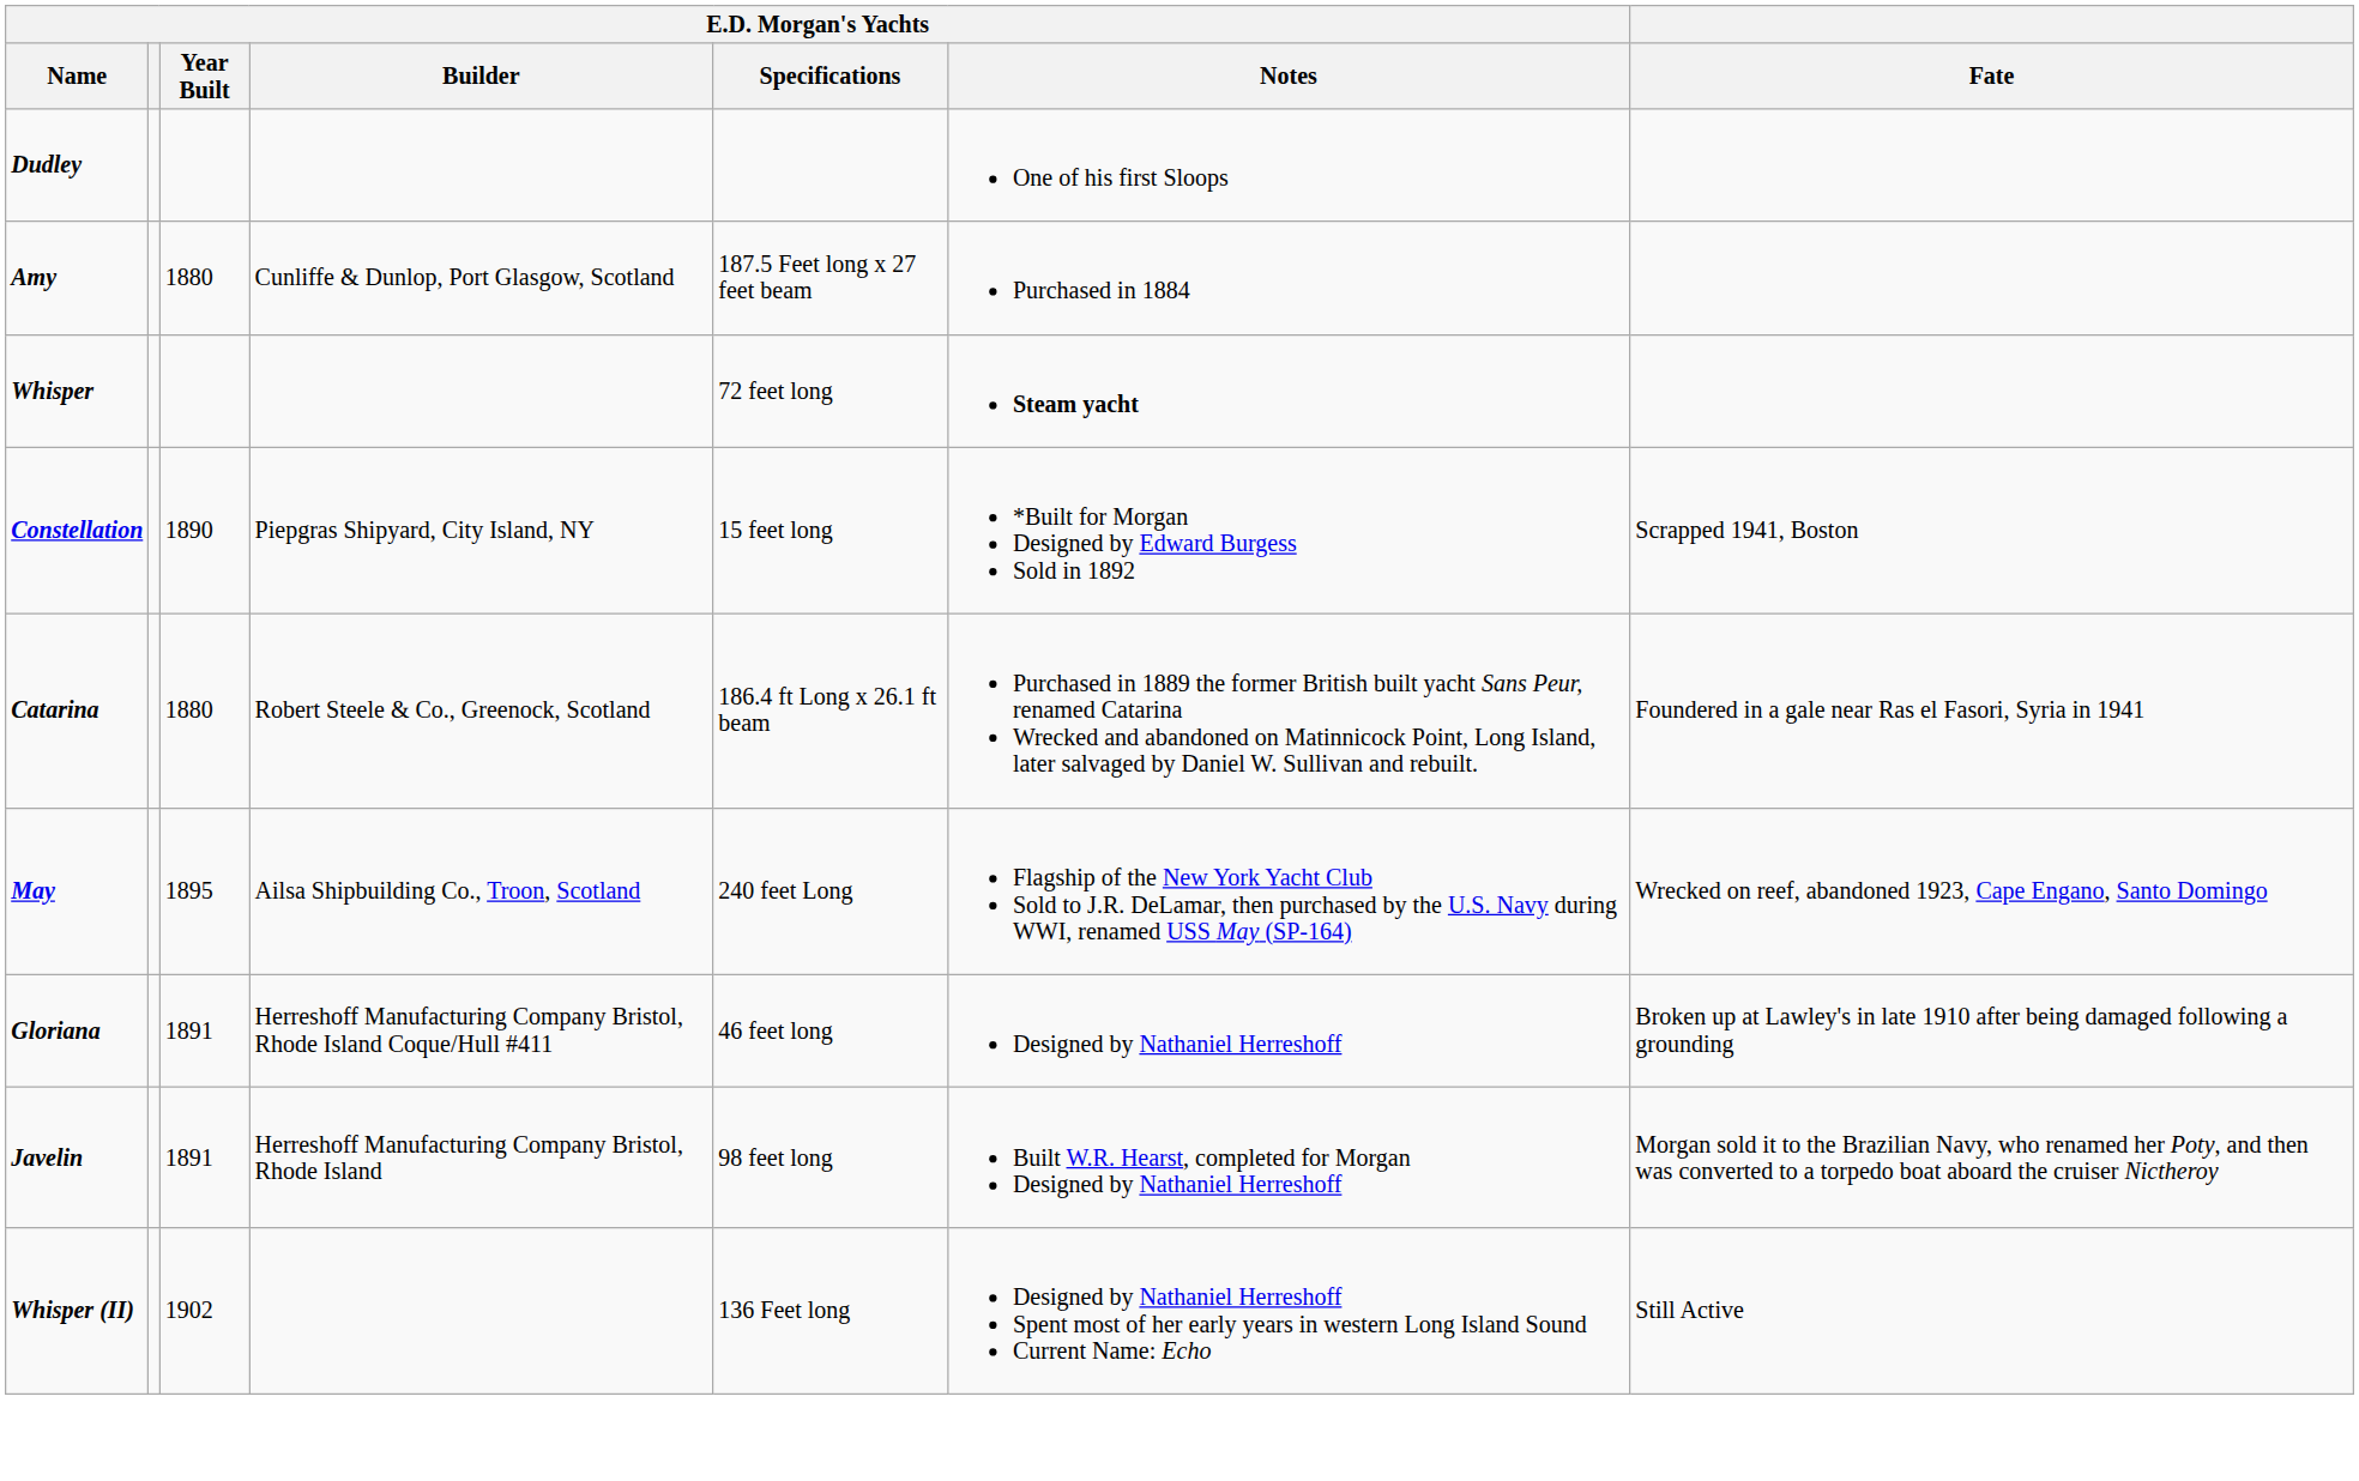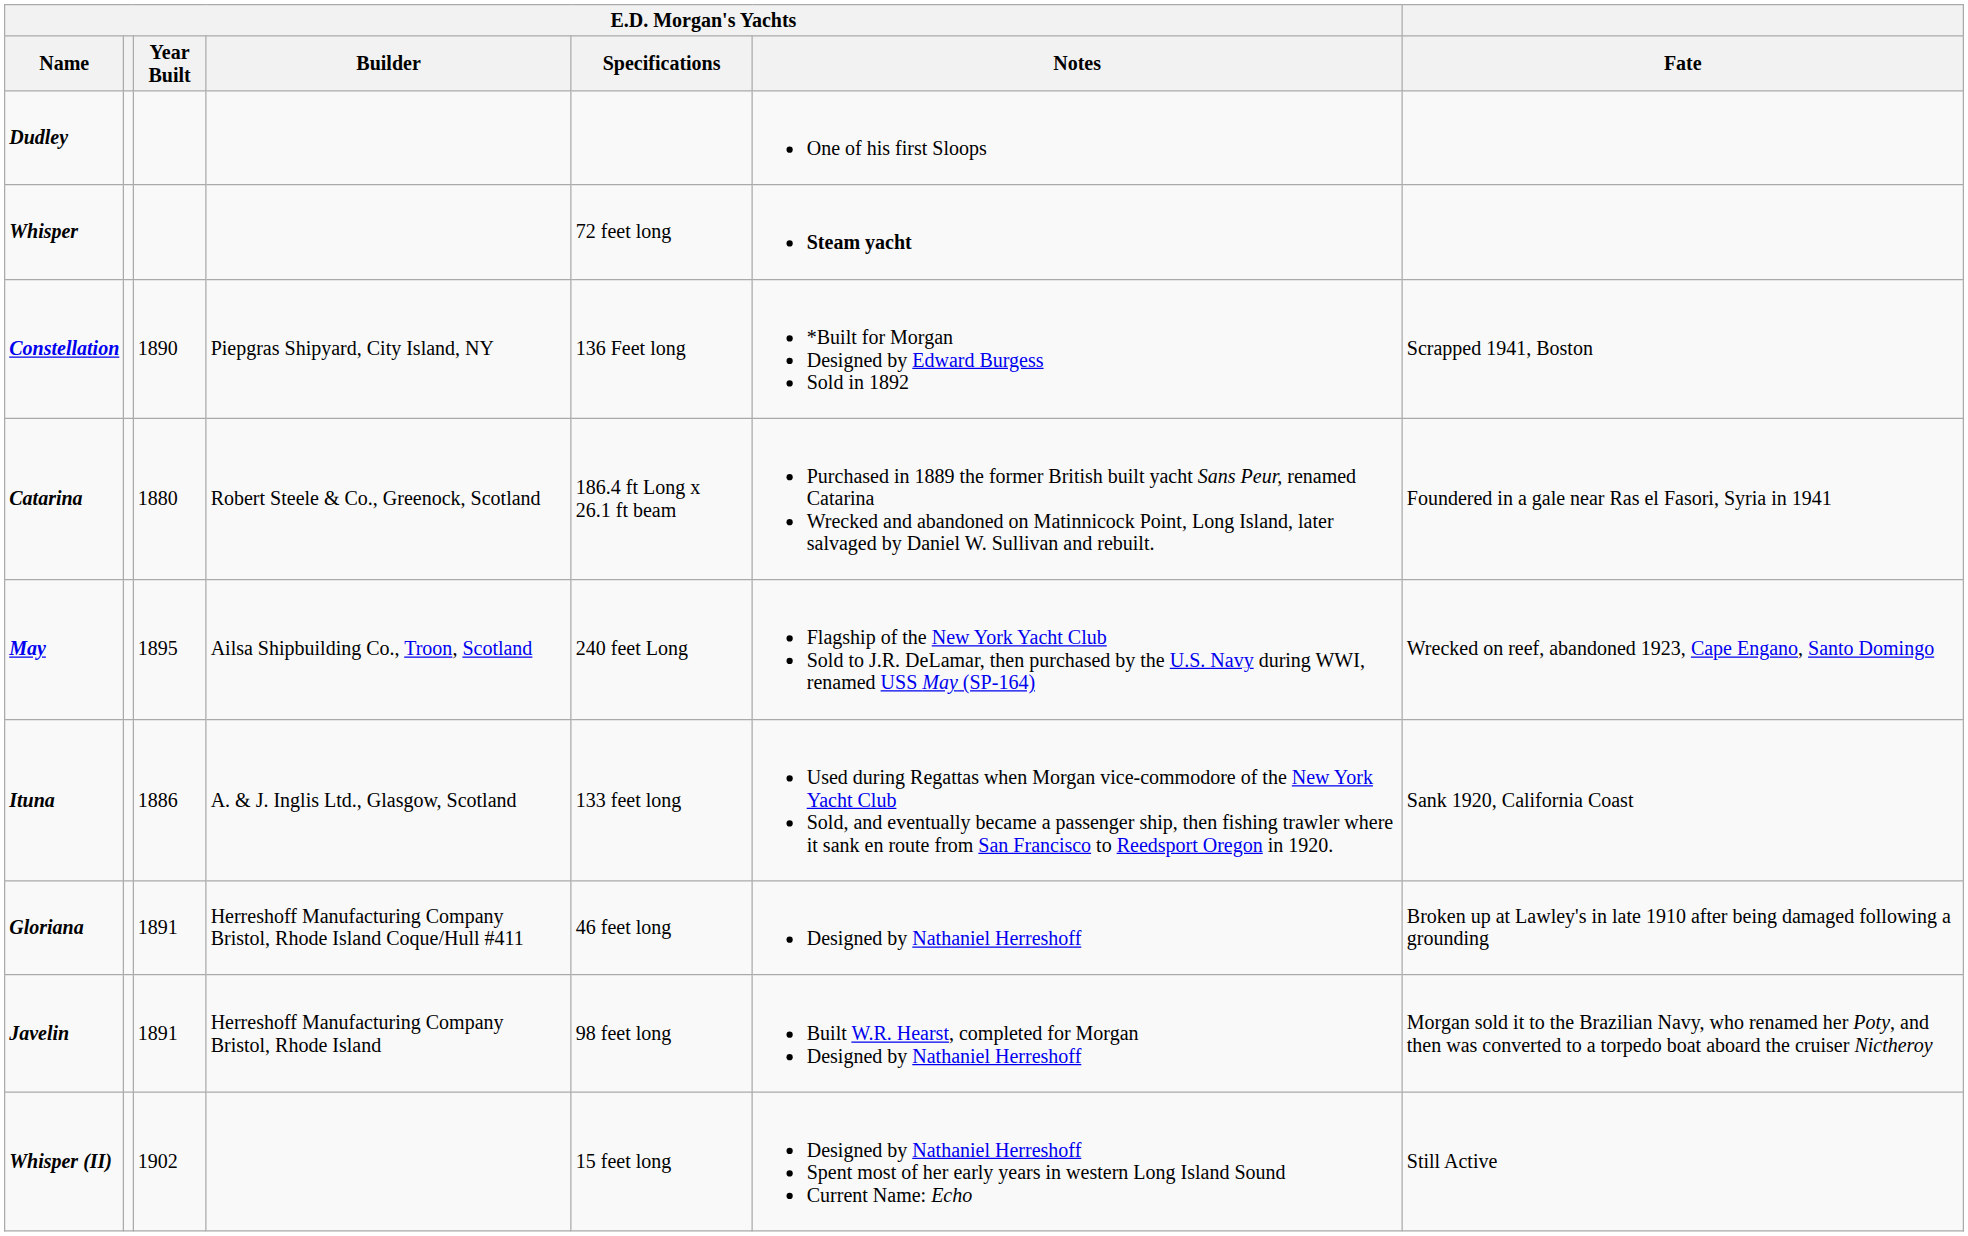 <table class="wikitable">
 <tr>
 <th colspan="6">E.D. Morgan's Yachts</th>
 <th></th>
 </tr>
 <tr>
 <th>Name</th>
 <th></th>
 <th>Year Built</th>
 <th>Builder</th>
 <th>Specifications</th>
 <th>Notes</th>
 <th>Fate</th>
 </tr>
 <tr>
 <td><strong><em>Dudley</em></strong></td>
 <td></td>
 <td></td>
 <td></td>
 <td></td>
 <td><br><ul><li>One of his first Sloops</li></ul></td>
 <td></td>
 </tr>
 <tr>
-<td><strong><em>Amy</em></strong></td>
-<td></td>
-<td>1880</td>
-<td>Cunliffe & Dunlop, Port Glasgow, Scotland</td>
-<td>187.5 Feet long x 27 feet beam</td>
-<td><br><ul><li>Purchased in 1884</li></ul></td>
-<td></td>
-</tr>
-<tr>
 <td><strong><em>Whisper</em></strong></td>
 <td></td>
 <td></td>
 <td></td>
 <td>72 feet long</td>
 <td><strong><br><ul><li>Steam yacht</li></ul></strong></td>
 <td></td>
 </tr>
 <tr>
 <td><strong><em><a href='#'>Constellation</a></em></strong></td>
 <td></td>
 <td>1890</td>
 <td>Piepgras Shipyard, City Island, NY</td>
-<td>15 feet long</td>
+<td>136 Feet long</td>
 <td><br><ul><li>*Built for Morgan</li><li>Designed by <a href='#'>Edward Burgess</a></li><li>Sold in 1892</li></ul></td>
 <td>Scrapped 1941, Boston</td>
 </tr>
 <tr>
 <td><strong><em>Catarina</em></strong></td>
 <td></td>
 <td>1880</td>
 <td>Robert Steele & Co., Greenock, Scotland</td>
 <td>186.4 ft Long x 26.1 ft beam</td>
 <td><br><ul><li>Purchased in 1889 the former British built yacht <em>Sans Peur,</em> renamed Catarina</li><li>Wrecked and abandoned on Matinnicock Point, Long Island, later salvaged by Daniel W. Sullivan and rebuilt.</li></ul></td>
 <td>Foundered in a gale near Ras el Fasori, Syria in 1941</td>
 </tr>
 <tr>
 <td><strong><em><a href='#'>May</a></em></strong></td>
 <td></td>
 <td>1895</td>
 <td>Ailsa Shipbuilding Co., <a href='#'>Troon</a>, <a href='#'>Scotland</a></td>
 <td>240 feet Long</td>
 <td><br><ul><li>Flagship of the <a href='#'>New York Yacht Club</a></li><li>Sold to J.R. DeLamar, then purchased by the <a href='#'>U.S. Navy</a> during WWI, renamed <a href='#'>USS <em>May</em> (SP-164)</a></li></ul></td>
 <td>Wrecked on reef, abandoned 1923, <a href='#'>Cape Engano</a>, <a href='#'>Santo Domingo</a></td>
+</tr>
+<tr>
+<td><strong><em>Ituna</em></strong></td>
+<td></td>
+<td>1886</td>
+<td>A. & J. Inglis Ltd., Glasgow, Scotland</td>
+<td>133 feet long</td>
+<td><br><ul><li>Used during Regattas when Morgan vice-commodore of the <a href='#'>New York Yacht Club</a></li><li>Sold, and eventually became a passenger ship, then fishing trawler where it sank en route from <a href='#'>San Francisco</a> to <a href='#'>Reedsport Oregon</a> in 1920.</li></ul></td>
+<td>Sank 1920, California Coast</td>
 </tr>
 <tr>
 <td><strong><em>Gloriana</em></strong></td>
 <td></td>
 <td>1891</td>
 <td>Herreshoff Manufacturing Company Bristol, Rhode Island Coque/Hull #411</td>
 <td>46 feet long</td>
 <td><br><ul><li>Designed by <a href='#'>Nathaniel Herreshoff</a></li></ul></td>
 <td>Broken up at Lawley's in late 1910 after being damaged following a grounding</td>
 </tr>
 <tr>
 <td><strong><em>Javelin</em></strong></td>
 <td></td>
 <td>1891</td>
 <td>Herreshoff Manufacturing Company Bristol, Rhode Island</td>
 <td>98 feet long</td>
 <td><br><ul><li>Built <a href='#'>W.R. Hearst</a>, completed for Morgan</li><li>Designed by <a href='#'>Nathaniel Herreshoff</a></li></ul></td>
 <td>Morgan sold it to the Brazilian Navy, who renamed her <em>Poty</em>, and then was converted to a torpedo  boat aboard the cruiser <em>Nictheroy</em></td>
 </tr>
 <tr>
 <td><strong><em>Whisper (II)</em></strong></td>
 <td></td>
 <td>1902</td>
 <td></td>
-<td>136 Feet long</td>
+<td>15 feet long</td>
 <td><br><ul><li>Designed by <a href='#'>Nathaniel Herreshoff</a></li><li>Spent most of her early years in western Long Island Sound</li><li>Current Name: <em>Echo</em></li></ul></td>
 <td>Still Active</td>
 </tr>
 </table>
